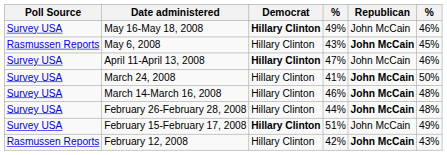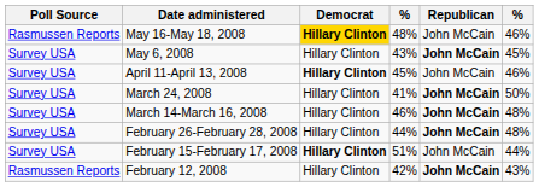 <table class="wikitable">
 <tr valign=bottom>
 <th>Poll Source</th>
 <th>Date administered</th>
 <th>Democrat</th>
 <th>%</th>
 <th>Republican</th>
 <th>%</th>
 </tr>
 <tr>
-<td><a href='#'>Survey USA</a></td>
+<td><a href='#'>Rasmussen Reports</a></td>
 <td>May 16-May 18, 2008</td>
-<td><strong>Hillary Clinton</strong></td>
-<td>49%</td>
+<td style="background: gold;"><strong>Hillary Clinton</strong></td>
+<td>48%</td>
 <td>John McCain</td>
 <td>46%</td>
 </tr>
 <tr>
-<td><a href='#'>Rasmussen Reports</a></td>
+<td><a href='#'>Survey USA</a></td>
 <td>May 6, 2008</td>
 <td>Hillary Clinton</td>
 <td>43%</td>
 <td><strong>John McCain</strong></td>
 <td>45%</td>
 </tr>
 <tr>
 <td><a href='#'>Survey USA</a></td>
 <td>April 11-April 13, 2008</td>
 <td><strong>Hillary Clinton</strong></td>
-<td>47%</td>
+<td>45%</td>
 <td>John McCain</td>
 <td>46%</td>
 </tr>
 <tr>
 <td><a href='#'>Survey USA</a></td>
 <td>March 24, 2008</td>
 <td>Hillary Clinton</td>
 <td>41%</td>
 <td><strong>John McCain</strong></td>
 <td>50%</td>
 </tr>
 <tr>
 <td><a href='#'>Survey USA</a></td>
 <td>March 14-March 16, 2008</td>
 <td>Hillary Clinton</td>
 <td>46%</td>
 <td><strong>John McCain</strong></td>
 <td>48%</td>
 </tr>
 <tr>
 <td><a href='#'>Survey USA</a></td>
 <td>February 26-February 28, 2008</td>
 <td>Hillary Clinton</td>
 <td>44%</td>
 <td><strong>John McCain</strong></td>
 <td>48%</td>
 </tr>
 <tr>
 <td><a href='#'>Survey USA</a></td>
 <td>February 15-February 17, 2008</td>
 <td><strong>Hillary Clinton</strong></td>
 <td>51%</td>
 <td>John McCain</td>
-<td>49%</td>
+<td>44%</td>
 </tr>
 <tr>
 <td><a href='#'>Rasmussen Reports</a></td>
 <td>February 12, 2008</td>
 <td>Hillary Clinton</td>
 <td>42%</td>
 <td><strong>John McCain</strong></td>
 <td>43%</td>
 </tr>
 </table>
